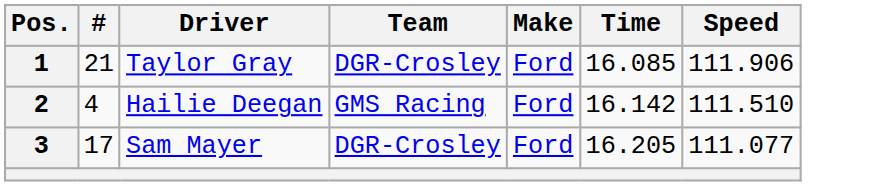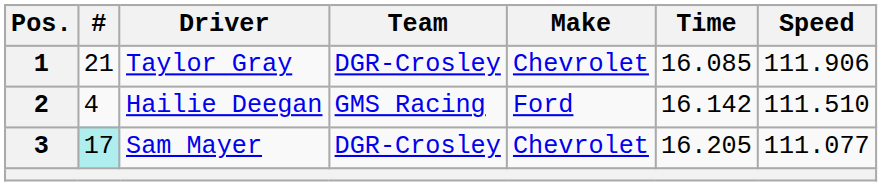 <table class="wikitable" style="font-size:95%">
 <tr>
 <th>Pos.</th>
 <th>#</th>
 <th>Driver</th>
 <th>Team</th>
 <th>Make</th>
 <th>Time</th>
 <th>Speed</th>
 </tr>
 <tr>
 <th>1</th>
 <td>21</td>
 <td><a href='#'>Taylor Gray</a></td>
 <td><a href='#'>DGR-Crosley</a></td>
-<td><a href='#'>Ford</a></td>
+<td><a href='#'>Chevrolet</a></td>
 <td>16.085</td>
 <td>111.906</td>
 </tr>
 <tr>
 <th>2</th>
 <td>4</td>
 <td><a href='#'>Hailie Deegan</a></td>
 <td><a href='#'>GMS Racing</a></td>
 <td><a href='#'>Ford</a></td>
 <td>16.142</td>
 <td>111.510</td>
 </tr>
 <tr>
 <th>3</th>
-<td>17</td>
+<td style="background: paleturquoise;">17</td>
 <td><a href='#'>Sam Mayer</a></td>
 <td><a href='#'>DGR-Crosley</a></td>
-<td><a href='#'>Ford</a></td>
+<td><a href='#'>Chevrolet</a></td>
 <td>16.205</td>
 <td>111.077</td>
 </tr>
 <tr>
 <th colspan="7"></th>
 </tr>
 </table>
